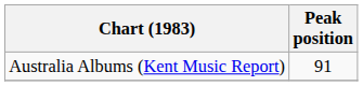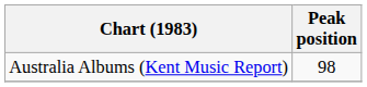 <table class="wikitable sortable">
 <tr>
 <th>Chart (1983)</th>
 <th>Peak<br>position</th>
 </tr>
 <tr>
 <td>Australia Albums (<a href='#'>Kent Music Report</a>)</td>
-<td style="text-align:center;">91</td>
+<td style="text-align:center;">98</td>
 </tr>
 <tr>
 </tr>
 <tr>
 </tr>
 <tr>
 </tr>
 </table>
